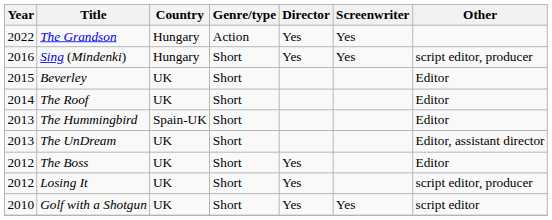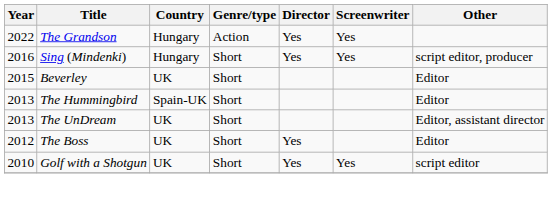 <table class="wikitable sortable">
 <tr>
 <th>Year</th>
 <th>Title</th>
 <th>Country</th>
 <th>Genre/type</th>
 <th>Director</th>
 <th>Screenwriter</th>
 <th>Other</th>
 </tr>
 <tr>
 <td>2022</td>
 <td><em><a href='#'>The Grandson</a></em></td>
 <td>Hungary</td>
 <td>Action</td>
 <td>Yes</td>
 <td>Yes</td>
 <td></td>
 </tr>
 <tr>
 <td>2016</td>
 <td><em><a href='#'>Sing</a></em> (<em>Mindenki</em>)</td>
 <td>Hungary</td>
 <td>Short</td>
 <td>Yes</td>
 <td>Yes</td>
 <td>script editor, producer</td>
 </tr>
 <tr>
 <td>2015</td>
 <td><em>Beverley</em></td>
 <td>UK</td>
 <td>Short</td>
 <td></td>
 <td></td>
 <td>Editor</td>
 </tr>
 <tr>
-<td>2014</td>
-<td><em>The Roof</em></td>
-<td>UK</td>
-<td>Short</td>
-<td></td>
-<td></td>
-<td>Editor</td>
-</tr>
-<tr>
 <td>2013</td>
 <td><em>The Hummingbird</em></td>
 <td>Spain-UK</td>
 <td>Short</td>
 <td></td>
 <td></td>
 <td>Editor</td>
 </tr>
 <tr>
 <td>2013</td>
 <td><em>The UnDream</em></td>
 <td>UK</td>
 <td>Short</td>
 <td></td>
 <td></td>
 <td>Editor, assistant director</td>
 </tr>
 <tr>
 <td>2012</td>
 <td><em>The Boss</em></td>
 <td>UK</td>
 <td>Short</td>
 <td>Yes</td>
 <td></td>
 <td>Editor</td>
 </tr>
 <tr>
-<td>2012</td>
-<td><em>Losing It</em></td>
-<td>UK</td>
-<td>Short</td>
-<td>Yes</td>
-<td></td>
-<td>script editor, producer</td>
-</tr>
-<tr>
 <td>2010</td>
 <td><em>Golf with a Shotgun</em></td>
 <td>UK</td>
 <td>Short</td>
 <td>Yes</td>
 <td>Yes</td>
 <td>script editor</td>
 </tr>
 <tr>
 </tr>
 </table>
